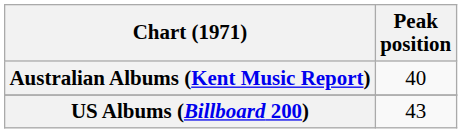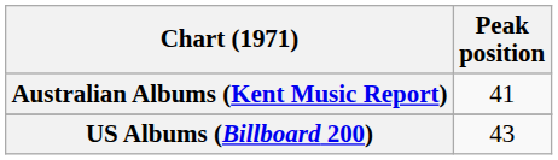 <table class="wikitable sortable plainrowheaders" style="text-align:center">
 <tr>
 <th>Chart (1971)</th>
 <th>Peak<br>position</th>
 </tr>
 <tr>
 <th scope="row">Australian Albums (<a href='#'>Kent Music Report</a>)</th>
-<td>40</td>
+<td>41</td>
 </tr>
 <tr>
 </tr>
 <tr>
 <th scope="row">US Albums (<a href='#'><em>Billboard</em> 200</a>)</th>
 <td>43</td>
 </tr>
 </table>
